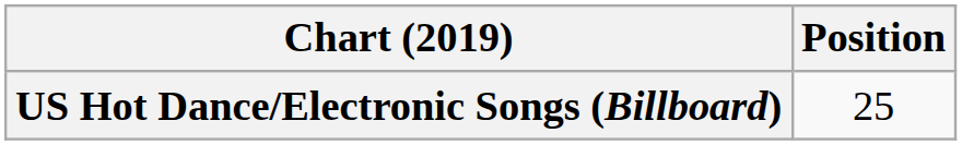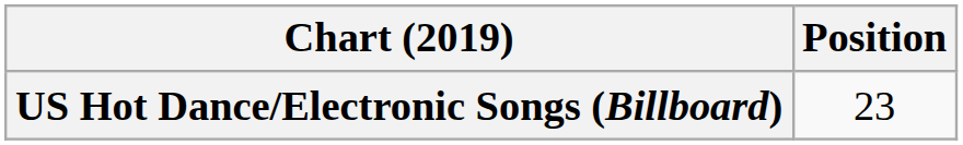 <table class="wikitable plainrowheaders" style="text-align:center">
 <tr>
 <th scope="col">Chart (2019)</th>
 <th scope="col">Position</th>
 </tr>
 <tr>
 <th scope="row">US Hot Dance/Electronic Songs (<em>Billboard</em>)</th>
-<td>25</td>
+<td>23</td>
 </tr>
 </table>
